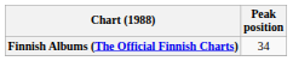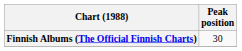 <table class="wikitable sortable plainrowheaders" style="text-align:center">
 <tr>
 <th scope="col">Chart (1988)</th>
 <th scope="col">Peak<br>position</th>
 </tr>
 <tr>
 <th scope="row">Finnish Albums (<a href='#'>The Official Finnish Charts</a>)</th>
-<td align="center">34</td>
+<td align="center">30</td>
 </tr>
 <tr>
 </tr>
 </table>
